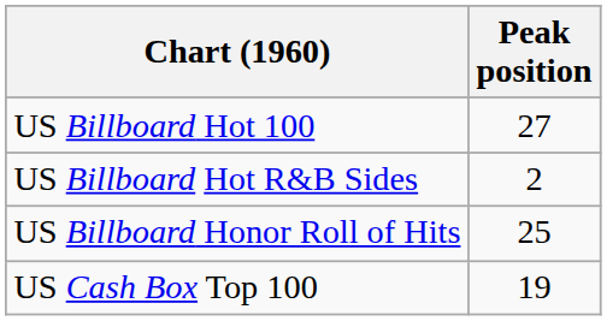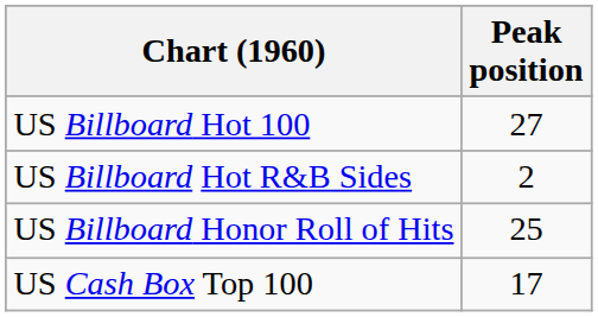 <table class="wikitable">
 <tr>
 <th>Chart (1960)</th>
 <th>Peak<br>position</th>
 </tr>
 <tr>
 <td>US <a href='#'><em>Billboard</em> Hot 100</a></td>
 <td align="center">27</td>
 </tr>
 <tr>
 <td>US <em><a href='#'>Billboard</a></em> <a href='#'>Hot R&B Sides</a></td>
 <td align="center">2</td>
 </tr>
 <tr>
 <td>US <a href='#'><em>Billboard</em> Honor Roll of Hits</a></td>
 <td align="center">25</td>
 </tr>
 <tr>
 <td>US <em><a href='#'>Cash Box</a></em> Top 100</td>
-<td align="center">19</td>
+<td align="center">17</td>
 </tr>
 </table>
